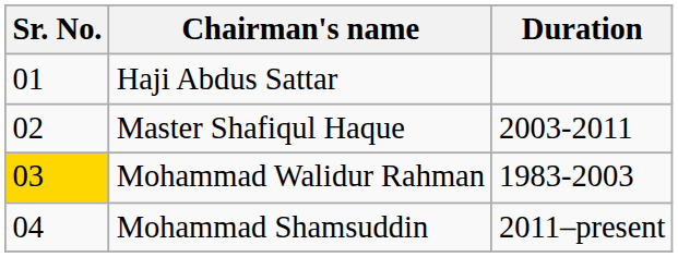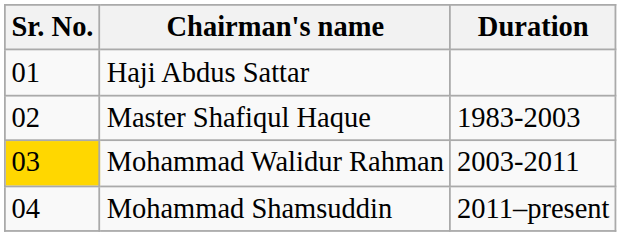 <table class="wikitable sortable">
 <tr>
 <th>Sr. No.</th>
 <th>Chairman's name</th>
 <th>Duration</th>
 </tr>
 <tr>
 <td>01</td>
 <td>Haji Abdus Sattar</td>
 <td></td>
 </tr>
 <tr>
 <td>02</td>
 <td>Master Shafiqul Haque</td>
-<td>2003-2011</td>
+<td>1983-2003</td>
 </tr>
 <tr>
 <td style="background: gold;">03</td>
 <td>Mohammad Walidur Rahman</td>
-<td>1983-2003</td>
+<td>2003-2011</td>
 </tr>
 <tr>
 <td>04</td>
 <td>Mohammad Shamsuddin</td>
 <td>2011–present</td>
 </tr>
 </table>
